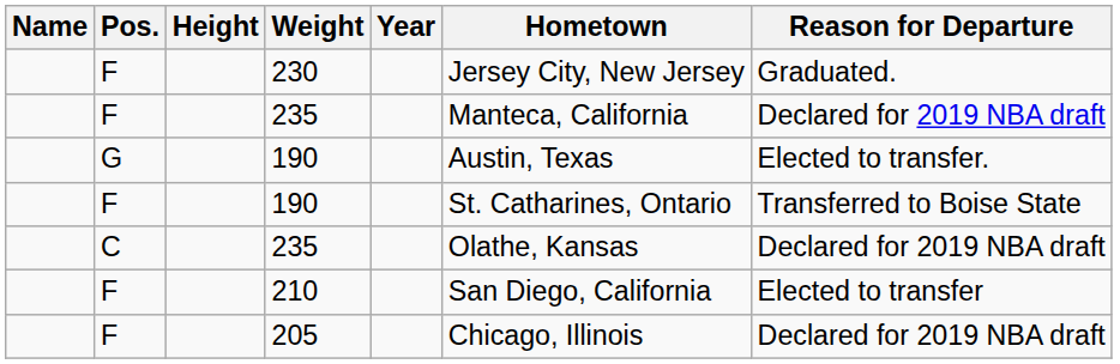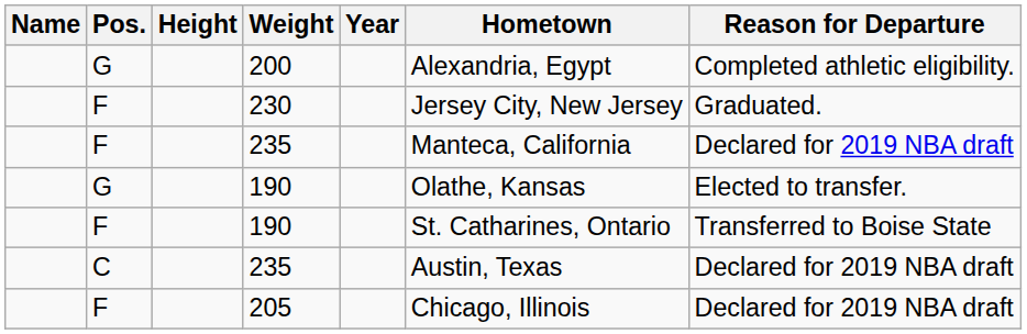 <table class="wikitable sortable" style="font-size:100%;" border="1">
 <tr>
 <th>Name</th>
 <th>Pos.</th>
 <th>Height</th>
 <th>Weight</th>
 <th>Year</th>
 <th>Hometown</th>
 <th class="unsortable" !>Reason for Departure</th>
+</tr>
+<tr>
+<td></td>
+<td>G</td>
+<td></td>
+<td>200</td>
+<td></td>
+<td>Alexandria, Egypt</td>
+<td>Completed athletic eligibility.</td>
 </tr>
 <tr>
 <td></td>
 <td>F</td>
 <td></td>
 <td>230</td>
 <td></td>
 <td>Jersey City, New Jersey</td>
 <td>Graduated.</td>
 </tr>
 <tr>
 <td></td>
 <td>F</td>
 <td></td>
 <td>235</td>
 <td></td>
 <td>Manteca, California</td>
 <td>Declared for <a href='#'>2019 NBA draft</a></td>
 </tr>
 <tr>
 <td></td>
 <td>G</td>
 <td></td>
 <td>190</td>
 <td></td>
-<td>Austin, Texas</td>
+<td>Olathe, Kansas</td>
 <td>Elected to transfer.</td>
 </tr>
 <tr>
 <td></td>
 <td>F</td>
 <td></td>
 <td>190</td>
 <td></td>
 <td>St. Catharines, Ontario</td>
 <td>Transferred to Boise State</td>
 </tr>
 <tr>
 <td></td>
 <td>C</td>
 <td></td>
 <td>235</td>
 <td></td>
-<td>Olathe, Kansas</td>
+<td>Austin, Texas</td>
 <td>Declared for 2019 NBA draft</td>
-</tr>
-<tr>
-<td></td>
-<td>F</td>
-<td></td>
-<td>210</td>
-<td></td>
-<td>San Diego, California</td>
-<td>Elected to transfer</td>
 </tr>
 <tr>
 <td></td>
 <td>F</td>
 <td></td>
 <td>205</td>
 <td></td>
 <td>Chicago, Illinois</td>
 <td>Declared for 2019 NBA draft</td>
 </tr>
 </table>
